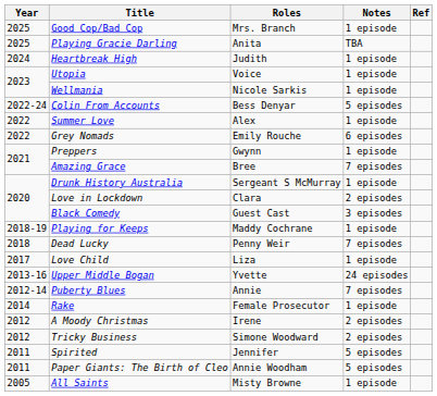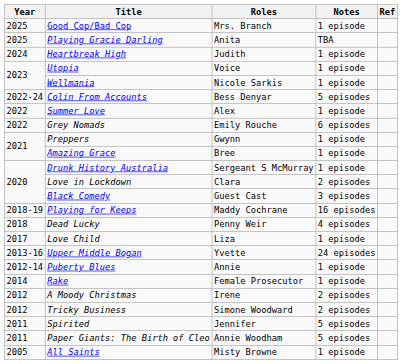 <table class="wikitable sortable">
 <tr>
 <th>Year</th>
 <th>Title</th>
 <th>Roles</th>
 <th>Notes</th>
 <th>Ref</th>
 </tr>
 <tr>
 <td>2025</td>
 <td><a href='#'>Good Cop/Bad Cop</a></td>
 <td>Mrs. Branch</td>
 <td>1 episode</td>
 <td></td>
 </tr>
 <tr>
 <td>2025</td>
 <td><em><a href='#'>Playing Gracie Darling</a></em></td>
 <td>Anita</td>
 <td>TBA</td>
 <td></td>
 </tr>
 <tr>
 <td>2024</td>
 <td><em><a href='#'>Heartbreak High</a></em></td>
 <td>Judith</td>
 <td>1 episode</td>
 <td></td>
 </tr>
 <tr>
 <td rowspan="2">2023</td>
 <td><em><a href='#'>Utopia</a></em></td>
 <td>Voice</td>
 <td>1 episode</td>
 <td></td>
 </tr>
 <tr>
 <td><em><a href='#'>Wellmania</a></em></td>
 <td>Nicole Sarkis</td>
 <td>1 episode</td>
 <td></td>
 </tr>
 <tr>
 <td>2022-24</td>
 <td><em><a href='#'>Colin From Accounts</a></em></td>
 <td>Bess Denyar</td>
 <td>5 episodes</td>
 <td></td>
 </tr>
 <tr>
 <td>2022</td>
 <td><em><a href='#'>Summer Love</a></em></td>
 <td>Alex</td>
 <td>1 episode</td>
 <td></td>
 </tr>
 <tr>
 <td>2022</td>
 <td><em>Grey Nomads</em></td>
 <td>Emily Rouche</td>
 <td>6 episodes</td>
 <td></td>
 </tr>
 <tr>
 <td rowspan="2">2021</td>
 <td><em>Preppers</em></td>
 <td>Gwynn</td>
 <td>1 episode</td>
 <td></td>
 </tr>
 <tr>
 <td><em><a href='#'>Amazing Grace</a></em></td>
 <td>Bree</td>
-<td>7 episodes</td>
+<td>1 episode</td>
 <td></td>
 </tr>
 <tr>
 <td rowspan="3">2020</td>
 <td><em><a href='#'>Drunk History Australia</a></em></td>
 <td>Sergeant S McMurray</td>
 <td>1 episode</td>
 <td></td>
 </tr>
 <tr>
 <td><em>Love in Lockdown</em></td>
 <td>Clara</td>
 <td>2 episodes</td>
 <td></td>
 </tr>
 <tr>
 <td><em><a href='#'>Black Comedy</a></em></td>
 <td>Guest Cast</td>
 <td>3 episodes</td>
 <td></td>
 </tr>
 <tr>
 <td>2018-19</td>
 <td><em><a href='#'>Playing for Keeps</a></em></td>
 <td>Maddy Cochrane</td>
-<td>1 episode</td>
+<td>16 episodes</td>
 <td></td>
 </tr>
 <tr>
 <td>2018</td>
 <td><em>Dead Lucky</em></td>
 <td>Penny Weir</td>
-<td>7 episodes</td>
+<td>4 episodes</td>
 <td></td>
 </tr>
 <tr>
 <td>2017</td>
 <td><em>Love Child</em></td>
 <td>Liza</td>
 <td>1 episode</td>
 <td></td>
 </tr>
 <tr>
 <td>2013-16</td>
 <td><em><a href='#'>Upper Middle Bogan</a></em></td>
 <td>Yvette</td>
 <td>24 episodes</td>
 <td></td>
 </tr>
 <tr>
 <td>2012-14</td>
 <td><em><a href='#'>Puberty Blues</a></em></td>
 <td>Annie</td>
-<td>7 episodes</td>
+<td>1 episode</td>
 <td></td>
 </tr>
 <tr>
 <td>2014</td>
 <td><em><a href='#'>Rake</a></em></td>
 <td>Female Prosecutor</td>
 <td>1 episode</td>
 <td></td>
 </tr>
 <tr>
 <td>2012</td>
 <td><em>A Moody Christmas</em></td>
 <td>Irene</td>
 <td>2 episodes</td>
 <td></td>
 </tr>
 <tr>
 <td>2012</td>
 <td><em>Tricky Business</em></td>
 <td>Simone Woodward</td>
 <td>2 episodes</td>
 <td></td>
 </tr>
 <tr>
 <td>2011</td>
 <td><em>Spirited</em></td>
 <td>Jennifer</td>
 <td>5 episodes</td>
 <td></td>
 </tr>
 <tr>
 <td>2011</td>
 <td><em>Paper Giants: The Birth of Cleo</em></td>
 <td>Annie Woodham</td>
 <td>5 episodes</td>
 <td></td>
 </tr>
 <tr>
 <td>2005</td>
 <td><em><a href='#'>All Saints</a></em></td>
 <td>Misty Browne</td>
 <td>1 episode</td>
 <td></td>
 </tr>
 </table>
